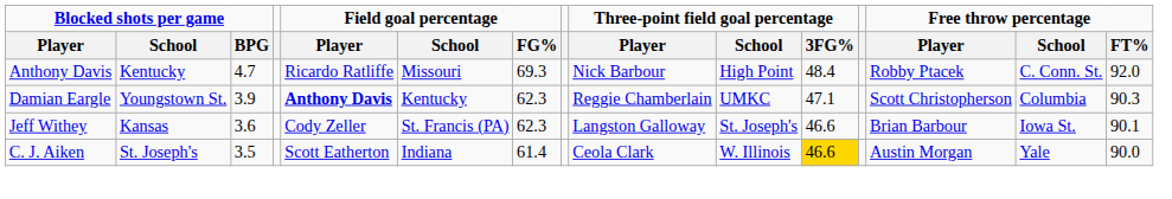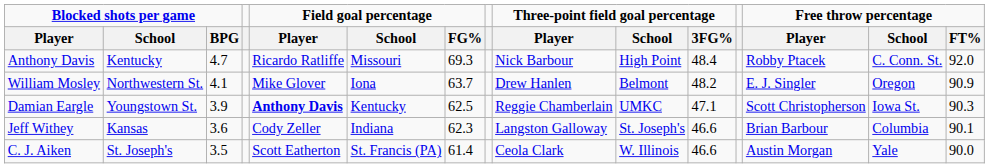 <table class="wikitable" style="text-align: left;">
 <tr>
 <td colspan=3 style="text-align:center;"><strong><a href='#'>Blocked shots per game</a></strong></td>
 <td></td>
 <td colspan=3 style="text-align:center;"><strong>Field goal percentage</strong></td>
 <td></td>
 <td colspan=3 style="text-align:center;"><strong>Three-point field goal percentage</strong></td>
 <td></td>
 <td colspan=3 style="text-align:center;"><strong>Free throw percentage</strong></td>
 </tr>
 <tr>
 <th>Player</th>
 <th>School</th>
 <th>BPG</th>
 <th></th>
 <th>Player</th>
 <th>School</th>
 <th>FG%</th>
 <th></th>
 <th>Player</th>
 <th>School</th>
 <th>3FG%</th>
 <th></th>
 <th>Player</th>
 <th>School</th>
 <th>FT%</th>
 </tr>
 <tr>
 <td align="left"><a href='#'>Anthony Davis</a></td>
 <td><a href='#'>Kentucky</a></td>
 <td>4.7</td>
 <td></td>
 <td><a href='#'>Ricardo Ratliffe</a></td>
 <td><a href='#'>Missouri</a></td>
 <td>69.3</td>
 <td></td>
 <td><a href='#'>Nick Barbour</a></td>
 <td><a href='#'>High Point</a></td>
 <td>48.4</td>
 <td></td>
 <td><a href='#'>Robby Ptacek</a></td>
 <td><a href='#'>C. Conn. St.</a></td>
 <td>92.0</td>
 </tr>
 <tr>
+<td align="left"><a href='#'>William Mosley</a></td>
+<td><a href='#'>Northwestern St.</a></td>
+<td>4.1</td>
+<td></td>
+<td><a href='#'>Mike Glover</a></td>
+<td><a href='#'>Iona</a></td>
+<td>63.7</td>
+<td></td>
+<td><a href='#'>Drew Hanlen</a></td>
+<td><a href='#'>Belmont</a></td>
+<td>48.2</td>
+<td></td>
+<td><a href='#'>E. J. Singler</a></td>
+<td><a href='#'>Oregon</a></td>
+<td>90.9</td>
+</tr>
+<tr>
 <td align="left"><a href='#'>Damian Eargle</a></td>
 <td><a href='#'>Youngstown St.</a></td>
 <td>3.9</td>
 <td></td>
 <td><strong><a href='#'>Anthony Davis</a></strong></td>
 <td><a href='#'>Kentucky</a></td>
-<td>62.3</td>
+<td>62.5</td>
 <td></td>
 <td><a href='#'>Reggie Chamberlain</a></td>
 <td><a href='#'>UMKC</a></td>
 <td>47.1</td>
 <td></td>
 <td><a href='#'>Scott Christopherson</a></td>
-<td><a href='#'>Columbia</a></td>
+<td><a href='#'>Iowa St.</a></td>
 <td>90.3</td>
 </tr>
 <tr>
 <td align="left"><a href='#'>Jeff Withey</a></td>
 <td><a href='#'>Kansas</a></td>
 <td>3.6</td>
 <td></td>
 <td><a href='#'>Cody Zeller</a></td>
-<td><a href='#'>St. Francis (PA)</a></td>
+<td><a href='#'>Indiana</a></td>
 <td>62.3</td>
 <td></td>
 <td><a href='#'>Langston Galloway</a></td>
 <td><a href='#'>St. Joseph's</a></td>
 <td>46.6</td>
 <td></td>
 <td><a href='#'>Brian Barbour</a></td>
-<td><a href='#'>Iowa St.</a></td>
+<td><a href='#'>Columbia</a></td>
 <td>90.1</td>
 </tr>
 <tr>
 <td align="left"><a href='#'>C. J. Aiken</a></td>
 <td><a href='#'>St. Joseph's</a></td>
 <td>3.5</td>
 <td></td>
 <td><a href='#'>Scott Eatherton</a></td>
-<td><a href='#'>Indiana</a></td>
+<td><a href='#'>St. Francis (PA)</a></td>
 <td>61.4</td>
 <td></td>
 <td><a href='#'>Ceola Clark</a></td>
 <td><a href='#'>W. Illinois</a></td>
-<td style="background: gold;">46.6</td>
+<td>46.6</td>
 <td></td>
 <td><a href='#'>Austin Morgan</a></td>
 <td><a href='#'>Yale</a></td>
 <td>90.0</td>
 </tr>
 </table>
